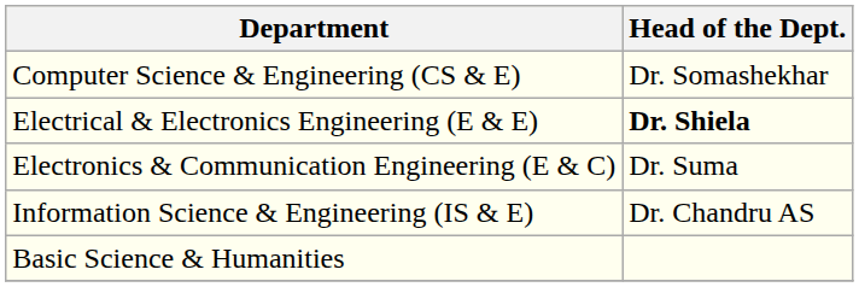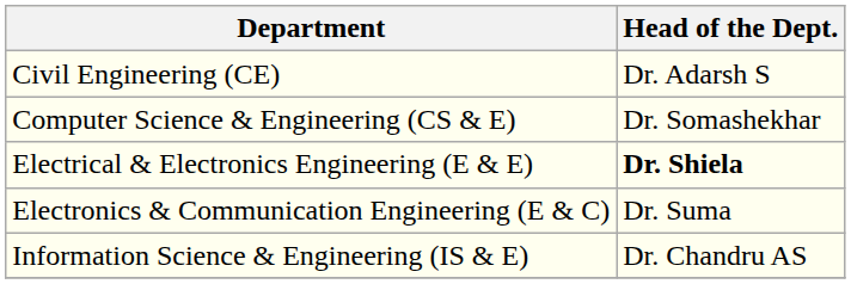 <table class="wikitable" style="background:#ffffef;">
 <tr>
 <th>Department</th>
 <th>Head of the Dept.</th>
+</tr>
+<tr>
+<td>Civil Engineering (CE)</td>
+<td>Dr. Adarsh S</td>
 </tr>
 <tr>
 <td>Computer Science & Engineering (CS & E)</td>
 <td>Dr. Somashekhar</td>
 </tr>
 <tr>
 <td>Electrical & Electronics Engineering (E & E)</td>
 <td><strong>Dr. Shiela</strong></td>
 </tr>
 <tr>
 <td>Electronics & Communication Engineering (E & C)</td>
 <td>Dr. Suma</td>
 </tr>
 <tr>
 <td>Information Science & Engineering (IS & E)</td>
 <td>Dr. Chandru AS</td>
 </tr>
 <tr>
-<td>Basic Science & Humanities</td>
-<td></td>
-</tr>
-<tr>
 </tr>
 </table>
